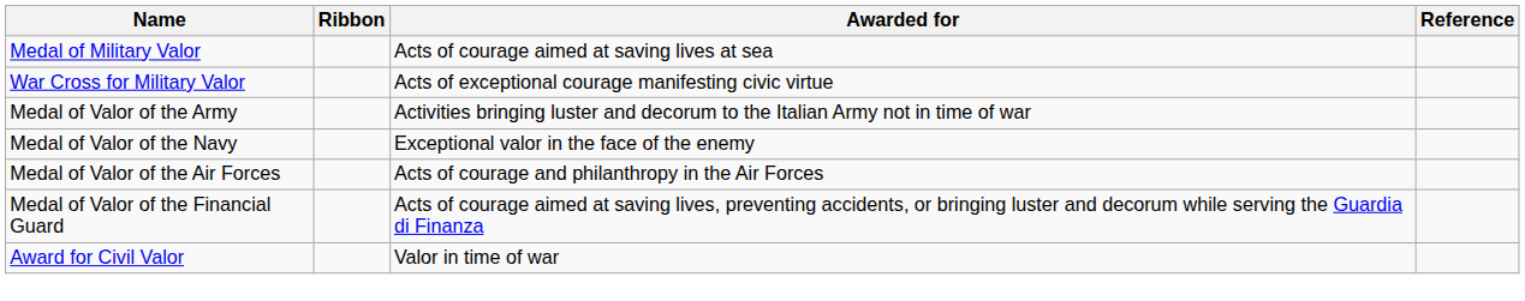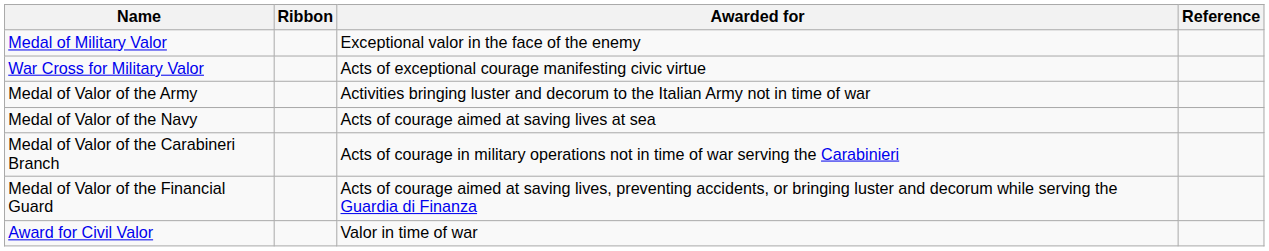 <table class="wikitable">
 <tr>
 <th>Name</th>
 <th>Ribbon</th>
 <th>Awarded for</th>
 <th>Reference</th>
 </tr>
 <tr>
 <td><a href='#'>Medal of Military Valor</a></td>
 <td></td>
-<td>Acts of courage aimed at saving lives at sea</td>
+<td>Exceptional valor in the face of the enemy</td>
 <td></td>
 </tr>
 <tr>
 <td><a href='#'>War Cross for Military Valor</a></td>
 <td></td>
 <td>Acts of exceptional courage manifesting civic virtue</td>
 <td></td>
 </tr>
 <tr>
 <td>Medal of Valor of the Army</td>
 <td></td>
 <td>Activities bringing luster and decorum to the Italian Army not in time of war</td>
 <td></td>
 </tr>
 <tr>
 <td>Medal of Valor of the Navy</td>
 <td></td>
-<td>Exceptional valor in the face of the enemy</td>
+<td>Acts of courage aimed at saving lives at sea</td>
 <td></td>
 </tr>
 <tr>
-<td>Medal of Valor of the Air Forces</td>
+<td>Medal of Valor of the Carabineri Branch</td>
 <td></td>
-<td>Acts of courage and philanthropy in the Air Forces</td>
+<td>Acts of courage in military operations not in time of war serving the <a href='#'>Carabinieri</a></td>
 <td></td>
 </tr>
 <tr>
 <td>Medal of Valor of the Financial Guard</td>
 <td></td>
 <td>Acts of courage aimed at saving lives, preventing accidents, or bringing luster and decorum while serving the <a href='#'>Guardia di Finanza</a></td>
 <td></td>
 </tr>
 <tr>
 <td><a href='#'>Award for Civil Valor</a></td>
 <td></td>
 <td>Valor in time of war</td>
 <td></td>
 </tr>
 </table>
